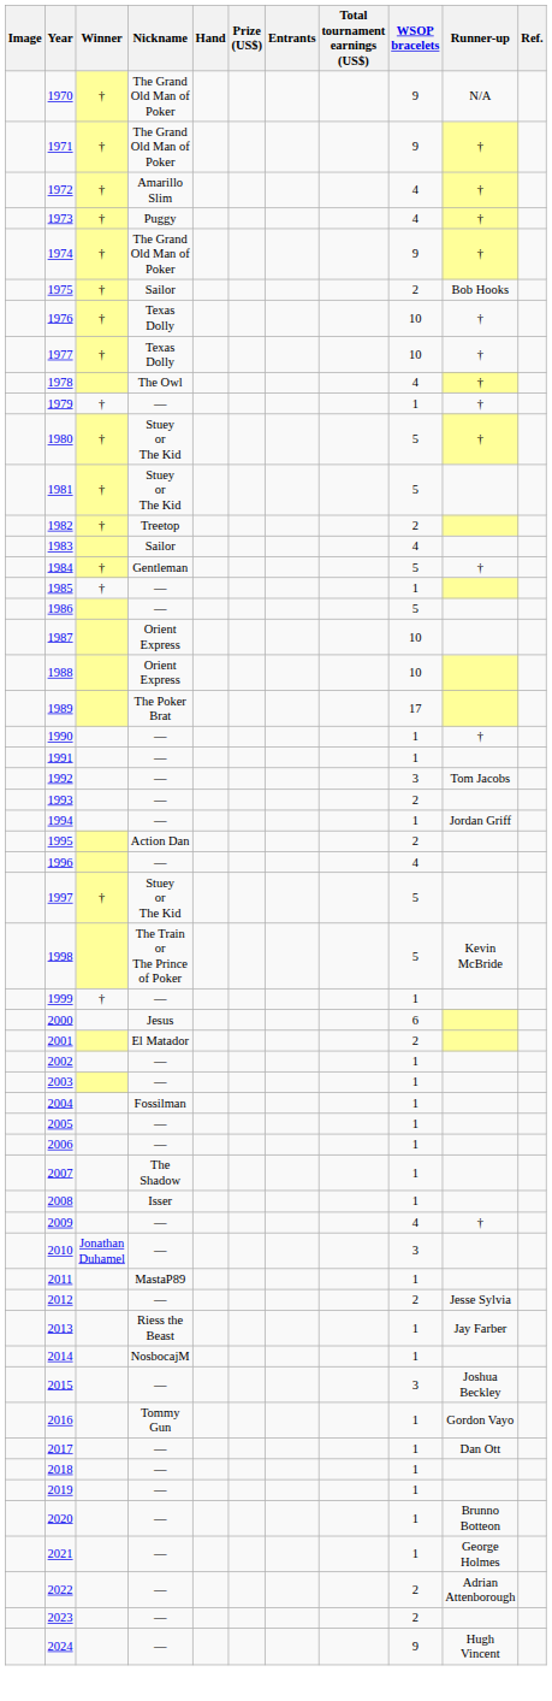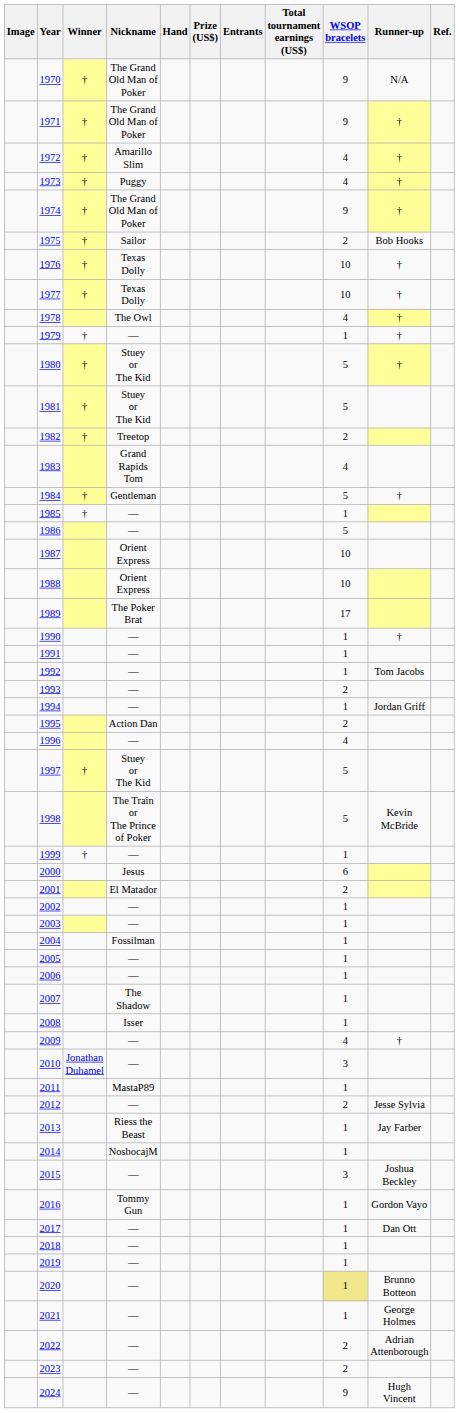 <table class="wikitable sortable" width="100%"s style="font-size: 95%">
 <tr>
 <th class="unsortable">Image</th>
 <th>Year</th>
 <th>Winner</th>
 <th class="unsortable">Nickname</th>
 <th class="unsortable">Hand </th>
 <th>Prize (US$)</th>
 <th>Entrants</th>
 <th>Total tournament<br>earnings (US$)</th>
 <th><a href='#'>WSOP bracelets</a></th>
 <th>Runner-up</th>
 <th class="unsortable">Ref.</th>
 </tr>
 <tr>
 <td></td>
 <td align="center"><a href='#'>1970</a></td>
 <td align="center" bgcolor="#FFFF99">†</td>
 <td align="center">The Grand Old Man of Poker</td>
 <td></td>
 <td></td>
 <td align="center"></td>
 <td></td>
 <td align="center">9</td>
 <td align="center">N/A</td>
 <td align="center"></td>
 </tr>
 <tr>
 <td></td>
 <td align="center"><a href='#'>1971</a></td>
 <td align="center" bgcolor="#FFFF99">†</td>
 <td align="center">The Grand Old Man of Poker</td>
 <td align="center"></td>
 <td></td>
 <td align="center"></td>
 <td></td>
 <td align="center">9</td>
 <td align="center" bgcolor="#FFFF99">†</td>
 <td align="center"></td>
 </tr>
 <tr>
 <td></td>
 <td align="center"><a href='#'>1972</a></td>
 <td align="center" bgcolor="#FFFF99">†</td>
 <td align="center">Amarillo Slim</td>
 <td align="center"></td>
 <td></td>
 <td align="center"></td>
 <td></td>
 <td align="center">4</td>
 <td align="center" bgcolor="#FFFF99">†</td>
 <td align="center"></td>
 </tr>
 <tr>
 <td></td>
 <td align="center"><a href='#'>1973</a></td>
 <td align="center" bgcolor="#FFFF99">†</td>
 <td align="center">Puggy</td>
 <td align="center"></td>
 <td></td>
 <td align="center"></td>
 <td></td>
 <td align="center">4</td>
 <td align="center" bgcolor="#FFFF99">†</td>
 <td align="center"></td>
 </tr>
 <tr>
 <td></td>
 <td align="center"><a href='#'>1974</a></td>
 <td align="center" bgcolor="#FFFF99">†</td>
 <td align="center">The Grand Old Man of Poker</td>
 <td align="center"></td>
 <td></td>
 <td align="center"></td>
 <td></td>
 <td align="center">9</td>
 <td align="center" bgcolor="#FFFF99">†</td>
 <td align="center"></td>
 </tr>
 <tr>
 <td></td>
 <td align="center"><a href='#'>1975</a></td>
 <td align="center" bgcolor="FFFF99">†</td>
 <td align="center">Sailor</td>
 <td align="center"></td>
 <td></td>
 <td align="center"></td>
 <td></td>
 <td align="center">2</td>
 <td align="center">Bob Hooks</td>
 <td align="center"></td>
 </tr>
 <tr>
 <td></td>
 <td align="center"><a href='#'>1976</a></td>
 <td align="center" bgcolor="#FFFF99">†</td>
 <td align="center">Texas Dolly</td>
 <td align="center"></td>
 <td></td>
 <td align="center"></td>
 <td></td>
 <td align="center">10</td>
 <td align="center">†</td>
 <td align="center"></td>
 </tr>
 <tr>
 <td></td>
 <td align="center"><a href='#'>1977</a></td>
 <td align="center" bgcolor="#FFFF99">†</td>
 <td align="center">Texas Dolly</td>
 <td align="center"></td>
 <td></td>
 <td align="center"></td>
 <td></td>
 <td align="center">10</td>
 <td align="center">†</td>
 <td align="center"></td>
 </tr>
 <tr>
 <td></td>
 <td align="center"><a href='#'>1978</a></td>
 <td align="center" bgcolor="#FFFF99"></td>
 <td align="center">The Owl</td>
 <td align="center"></td>
 <td></td>
 <td align="center"></td>
 <td></td>
 <td align="center">4</td>
 <td align="center" bgcolor="#FFFF99">†</td>
 <td align="center"></td>
 </tr>
 <tr>
 <td></td>
 <td align="center"><a href='#'>1979</a></td>
 <td align="center">†</td>
 <td align="center">—</td>
 <td align="center"></td>
 <td></td>
 <td align="center"></td>
 <td></td>
 <td align="center">1</td>
 <td align="center">†</td>
 <td align="center"></td>
 </tr>
 <tr>
 <td></td>
 <td align="center"><a href='#'>1980</a></td>
 <td align="center" bgcolor="#FFFF99">†</td>
 <td align="center">Stuey<br>or<br>The Kid</td>
 <td align="center"></td>
 <td></td>
 <td align="center"></td>
 <td></td>
 <td align="center">5</td>
 <td align="center" bgcolor="#FFFF99">†</td>
 <td align="center"></td>
 </tr>
 <tr>
 <td></td>
 <td align="center"><a href='#'>1981</a></td>
 <td align="center" bgcolor="#FFFF99">†</td>
 <td align="center">Stuey<br>or<br>The Kid</td>
 <td align="center"></td>
 <td></td>
 <td align="center"></td>
 <td></td>
 <td align="center">5</td>
 <td align="center"></td>
 <td align="center"></td>
 </tr>
 <tr>
 <td></td>
 <td align="center"><a href='#'>1982</a></td>
 <td align="center" bgcolor="#FFFF99">†</td>
 <td align="center">Treetop</td>
 <td align="center"></td>
 <td></td>
 <td align="center"></td>
 <td></td>
 <td align="center">2</td>
 <td align="center" bgcolor="#FFFF99"></td>
 <td align="center"></td>
 </tr>
 <tr>
 <td></td>
 <td align="center"><a href='#'>1983</a></td>
 <td align="center" bgcolor="#FFFF99"></td>
-<td align="center">Sailor</td>
+<td align="center">Grand Rapids Tom</td>
 <td align="center"></td>
 <td></td>
 <td align="center"></td>
 <td></td>
 <td align="center">4</td>
 <td align="center"></td>
 <td align="center"></td>
 </tr>
 <tr>
 <td></td>
 <td align="center"><a href='#'>1984</a></td>
 <td align="center" bgcolor="#FFFF99">†</td>
 <td align="center">Gentleman</td>
 <td align="center"></td>
 <td></td>
 <td align="center"></td>
 <td></td>
 <td align="center">5</td>
 <td align="center">†</td>
 <td align="center"></td>
 </tr>
 <tr>
 <td></td>
 <td align="center"><a href='#'>1985</a></td>
 <td align="center">†</td>
 <td align="center">—</td>
 <td align="center"></td>
 <td></td>
 <td align="center"></td>
 <td></td>
 <td align="center">1</td>
 <td align="center" bgcolor="#FFFF99"></td>
 <td align="center"></td>
 </tr>
 <tr>
 <td></td>
 <td align="center"><a href='#'>1986</a></td>
 <td align="center" bgcolor="#FFFF99"></td>
 <td align="center">—</td>
 <td align="center"></td>
 <td></td>
 <td align="center"></td>
 <td></td>
 <td align="center">5</td>
 <td align="center"></td>
 <td align="center"></td>
 </tr>
 <tr>
 <td></td>
 <td align="center"><a href='#'>1987</a></td>
 <td align="center" bgcolor="#FFFF99"></td>
 <td align="center">Orient Express</td>
 <td align="center"></td>
 <td></td>
 <td align="center"></td>
 <td></td>
 <td align="center">10</td>
 <td align="center"></td>
 <td align="center"></td>
 </tr>
 <tr>
 <td></td>
 <td align="center"><a href='#'>1988</a></td>
 <td align="center" bgcolor="#FFFF99"></td>
 <td align="center">Orient Express</td>
 <td align="center"></td>
 <td></td>
 <td align="center"></td>
 <td></td>
 <td align="center">10</td>
 <td align="center" bgcolor="#FFFF99"></td>
 <td align="center"></td>
 </tr>
 <tr>
 <td></td>
 <td align="center"><a href='#'>1989</a></td>
 <td align="center" bgcolor="#FFFF99"></td>
 <td align="center">The Poker Brat</td>
 <td align="center"></td>
 <td></td>
 <td align="center"></td>
 <td></td>
 <td align="center">17</td>
 <td align="center" bgcolor="#FFFF99"></td>
 <td align="center"></td>
 </tr>
 <tr>
 <td></td>
 <td align="center"><a href='#'>1990</a></td>
 <td align="center"></td>
 <td align="center">—</td>
 <td align="center"></td>
 <td></td>
 <td align="center"></td>
 <td></td>
 <td align="center">1</td>
 <td align="center">†</td>
 <td align="center"></td>
 </tr>
 <tr>
 <td></td>
 <td align="center"><a href='#'>1991</a></td>
 <td align="center"></td>
 <td align="center">—</td>
 <td align="center"></td>
 <td></td>
 <td align="center"></td>
 <td></td>
 <td align="center">1</td>
 <td align="center"></td>
 <td align="center"></td>
 </tr>
 <tr>
 <td></td>
 <td align="center"><a href='#'>1992</a></td>
 <td align="center"></td>
 <td align="center">—</td>
 <td align="center"></td>
 <td></td>
 <td align="center"></td>
 <td></td>
-<td align="center">3</td>
+<td align="center">1</td>
 <td align="center">Tom Jacobs</td>
 <td align="center"></td>
 </tr>
 <tr>
 <td></td>
 <td align="center"><a href='#'>1993</a></td>
 <td align="center"></td>
 <td align="center">—</td>
 <td align="center"></td>
 <td></td>
 <td align="center"></td>
 <td></td>
 <td align="center">2</td>
 <td align="center"></td>
 <td align="center"></td>
 </tr>
 <tr>
 <td></td>
 <td align="center"><a href='#'>1994</a></td>
 <td align="center"></td>
 <td align="center">—</td>
 <td align="center"></td>
 <td></td>
 <td align="center"></td>
 <td></td>
 <td align="center">1</td>
 <td align="center">Jordan Griff</td>
 <td align="center"></td>
 </tr>
 <tr>
 <td></td>
 <td align="center"><a href='#'>1995</a></td>
 <td align="center" bgcolor="#FFFF99"></td>
 <td align="center">Action Dan</td>
 <td align="center"></td>
 <td></td>
 <td align="center"></td>
 <td></td>
 <td align="center">2</td>
 <td align="center"></td>
 <td align="center"></td>
 </tr>
 <tr>
 <td></td>
 <td align="center"><a href='#'>1996</a></td>
 <td align="center" bgcolor="#FFFF99"></td>
 <td align="center">—</td>
 <td align="center"></td>
 <td></td>
 <td align="center"></td>
 <td></td>
 <td align="center">4</td>
 <td align="center"></td>
 <td align="center"></td>
 </tr>
 <tr>
 <td></td>
 <td align="center"><a href='#'>1997</a></td>
 <td align="center" bgcolor="#FFFF99">†</td>
 <td align="center">Stuey<br>or<br>The Kid</td>
 <td align="center"></td>
 <td></td>
 <td align="center"></td>
 <td></td>
 <td align="center">5</td>
 <td align="center"></td>
 <td align="center"></td>
 </tr>
 <tr>
 <td></td>
 <td align="center"><a href='#'>1998</a></td>
 <td align="center" bgcolor="#FFFF99"></td>
 <td align="center">The Train<br>or<br> The Prince of Poker</td>
 <td align="center"></td>
 <td></td>
 <td align="center"></td>
 <td></td>
 <td align="center">5</td>
 <td align="center">Kevin McBride</td>
 <td align="center"></td>
 </tr>
 <tr>
 <td></td>
 <td align="center"><a href='#'>1999</a></td>
 <td align="center">†</td>
 <td align="center">—</td>
 <td align="center"></td>
 <td></td>
 <td align="center"></td>
 <td></td>
 <td align="center">1</td>
 <td align="center"></td>
 <td align="center"></td>
 </tr>
 <tr>
 <td></td>
 <td align="center"><a href='#'>2000</a></td>
 <td align="center"></td>
 <td align="center">Jesus</td>
 <td align="center"></td>
 <td></td>
 <td align="center"></td>
 <td></td>
 <td align="center">6</td>
 <td align="center" bgcolor="#FFFF99"></td>
 <td align="center"></td>
 </tr>
 <tr>
 <td></td>
 <td align="center"><a href='#'>2001</a></td>
 <td align="center" bgcolor="FFFF99"></td>
 <td align="center">El Matador</td>
 <td align="center"></td>
 <td></td>
 <td align="center"></td>
 <td></td>
 <td align="center">2</td>
 <td align="center" bgcolor="#FFFF99"></td>
 <td align="center"></td>
 </tr>
 <tr>
 <td></td>
 <td align="center"><a href='#'>2002</a></td>
 <td align="center"></td>
 <td align="center">—</td>
 <td align="center"></td>
 <td></td>
 <td align="center"></td>
 <td></td>
 <td align="center">1</td>
 <td align="center"></td>
 <td align="center"></td>
 </tr>
 <tr>
 <td></td>
 <td align="center"><a href='#'>2003</a></td>
 <td align="center" bgcolor="#FFFF99"></td>
 <td align="center">—</td>
 <td align="center"></td>
 <td></td>
 <td align="center"></td>
 <td></td>
 <td align="center">1</td>
 <td align="center"></td>
 <td align="center"></td>
 </tr>
 <tr>
 <td></td>
 <td align="center"><a href='#'>2004</a></td>
 <td align="center"></td>
 <td align="center">Fossilman</td>
 <td align="center"></td>
 <td></td>
 <td align="center"></td>
 <td></td>
 <td align="center">1</td>
 <td align="center"></td>
 <td align="center"></td>
 </tr>
 <tr>
 <td></td>
 <td align="center"><a href='#'>2005</a></td>
 <td align="center"></td>
 <td align="center">—</td>
 <td align="center"></td>
 <td></td>
 <td align="center"></td>
 <td></td>
 <td align="center">1</td>
 <td align="center"></td>
 <td align="center"></td>
 </tr>
 <tr>
 <td></td>
 <td align="center"><a href='#'>2006</a></td>
 <td align="center"></td>
 <td align="center">—</td>
 <td align="center"></td>
 <td></td>
 <td align="center"></td>
 <td></td>
 <td align="center">1</td>
 <td align="center"></td>
 <td align="center"></td>
 </tr>
 <tr>
 <td></td>
 <td align="center"><a href='#'>2007</a></td>
 <td align="center"></td>
 <td align="center">The Shadow</td>
 <td align="center"></td>
 <td></td>
 <td align="center"></td>
 <td></td>
 <td align="center">1</td>
 <td align="center"></td>
 <td align="center"></td>
 </tr>
 <tr>
 <td></td>
 <td align="center"><a href='#'>2008</a></td>
 <td align="center"></td>
 <td align="center">Isser</td>
 <td align="center"></td>
 <td></td>
 <td align="center"></td>
 <td></td>
 <td align="center">1</td>
 <td align="center"></td>
 <td align="center"></td>
 </tr>
 <tr>
 <td></td>
 <td align="center"><a href='#'>2009</a></td>
 <td align="center"></td>
 <td align="center">—</td>
 <td align="center"></td>
 <td></td>
 <td align="center"></td>
 <td></td>
 <td align="center">4</td>
 <td align="center">†</td>
 <td align="center"></td>
 </tr>
 <tr>
 <td></td>
 <td align="center"><a href='#'>2010</a></td>
 <td align="center"><a href='#'>Jonathan Duhamel</a></td>
 <td align="center">—</td>
 <td align="center"></td>
 <td></td>
 <td align="center"></td>
 <td></td>
 <td align="center">3</td>
 <td align="center"></td>
 <td align="center"></td>
 </tr>
 <tr>
 <td></td>
 <td align="center"><a href='#'>2011</a></td>
 <td align="center"></td>
 <td align="center">MastaP89</td>
 <td align="center"></td>
 <td></td>
 <td align="center"></td>
 <td></td>
 <td align="center">1</td>
 <td align="center"></td>
 <td align="center"></td>
 </tr>
 <tr>
 <td></td>
 <td align="center"><a href='#'>2012</a></td>
 <td align="center"></td>
 <td align="center">—</td>
 <td align="center"></td>
 <td></td>
 <td align="center"></td>
 <td></td>
 <td align="center">2</td>
 <td align="center">Jesse Sylvia</td>
 <td align="center"></td>
 </tr>
 <tr>
 <td></td>
 <td align="center"><a href='#'>2013</a></td>
 <td align="center"></td>
 <td align="center">Riess the Beast</td>
 <td align="center"></td>
 <td></td>
 <td align="center"></td>
 <td></td>
 <td align="center">1</td>
 <td align="center">Jay Farber</td>
 <td align="center"></td>
 </tr>
 <tr>
 <td></td>
 <td align="center"><a href='#'>2014</a></td>
 <td align="center"></td>
 <td align="center">NosbocajM</td>
 <td align="center"></td>
 <td></td>
 <td align="center"></td>
 <td></td>
 <td align="center">1</td>
 <td align="center"></td>
 <td align="center"></td>
 </tr>
 <tr>
 <td></td>
 <td align="center"><a href='#'>2015</a></td>
 <td align="center"></td>
 <td align="center">—</td>
 <td align="center"></td>
 <td></td>
 <td align="center"></td>
 <td></td>
 <td align="center">3</td>
 <td align="center">Joshua Beckley</td>
 <td align="center"></td>
 </tr>
 <tr>
 <td></td>
 <td align="center"><a href='#'>2016</a></td>
 <td align="center"></td>
 <td align="center">Tommy Gun</td>
 <td align="center"></td>
 <td></td>
 <td align="center"></td>
 <td></td>
 <td align="center">1</td>
 <td align="center">Gordon Vayo</td>
 <td align="center"></td>
 </tr>
 <tr>
 <td></td>
 <td align="center"><a href='#'>2017</a></td>
 <td align="center"></td>
 <td align="center">—</td>
 <td align="center"></td>
 <td></td>
 <td align="center"></td>
 <td></td>
 <td align="center">1</td>
 <td align="center">Dan Ott</td>
 <td align="center"></td>
 </tr>
 <tr>
 <td></td>
 <td align="center"><a href='#'>2018</a></td>
 <td align="center"></td>
 <td align="center">—</td>
 <td align="center"></td>
 <td></td>
 <td align="center"></td>
 <td></td>
 <td align="center">1</td>
 <td align="center"></td>
 <td align="center"></td>
 </tr>
 <tr>
 <td></td>
 <td align="center"><a href='#'>2019</a></td>
 <td align="center"></td>
 <td align="center">—</td>
 <td align="center"></td>
 <td></td>
 <td align="center"></td>
 <td></td>
 <td align="center">1</td>
 <td align="center"></td>
 <td align="center"></td>
 </tr>
 <tr>
 <td></td>
 <td align="center"><a href='#'>2020</a></td>
 <td align="center"></td>
 <td align="center">—</td>
 <td align="center"></td>
 <td></td>
 <td align="center"></td>
 <td></td>
-<td align="center">1</td>
+<td align="center" style="background: khaki;">1</td>
 <td align="center">Brunno Botteon</td>
 <td align="center"></td>
 </tr>
 <tr>
 <td></td>
 <td align="center"><a href='#'>2021</a></td>
 <td align="center"></td>
 <td align="center">—</td>
 <td align="center"></td>
 <td></td>
 <td align="center"></td>
 <td></td>
 <td align="center">1</td>
 <td align="center">George Holmes</td>
 <td align="center"></td>
 </tr>
 <tr>
 <td></td>
 <td align="center"><a href='#'>2022</a></td>
 <td align="center"></td>
 <td align="center">—</td>
 <td align="center"></td>
 <td></td>
 <td align="center"></td>
 <td></td>
 <td align="center">2</td>
 <td align="center">Adrian Attenborough</td>
 <td align="center"></td>
 </tr>
 <tr>
 <td></td>
 <td align="center"><a href='#'>2023</a></td>
 <td align="center"></td>
 <td align="center">—</td>
 <td align="center"></td>
 <td></td>
 <td align="center"></td>
 <td></td>
 <td align="center">2</td>
 <td align="center"></td>
 <td align="center"></td>
 </tr>
 <tr>
 <td></td>
 <td align="center"><a href='#'>2024</a></td>
 <td align="center"></td>
 <td align="center">—</td>
 <td align="center"></td>
 <td></td>
 <td align="center"></td>
 <td></td>
 <td align="center">9</td>
 <td align="center">Hugh Vincent</td>
 <td align="center"></td>
 </tr>
 </table>
